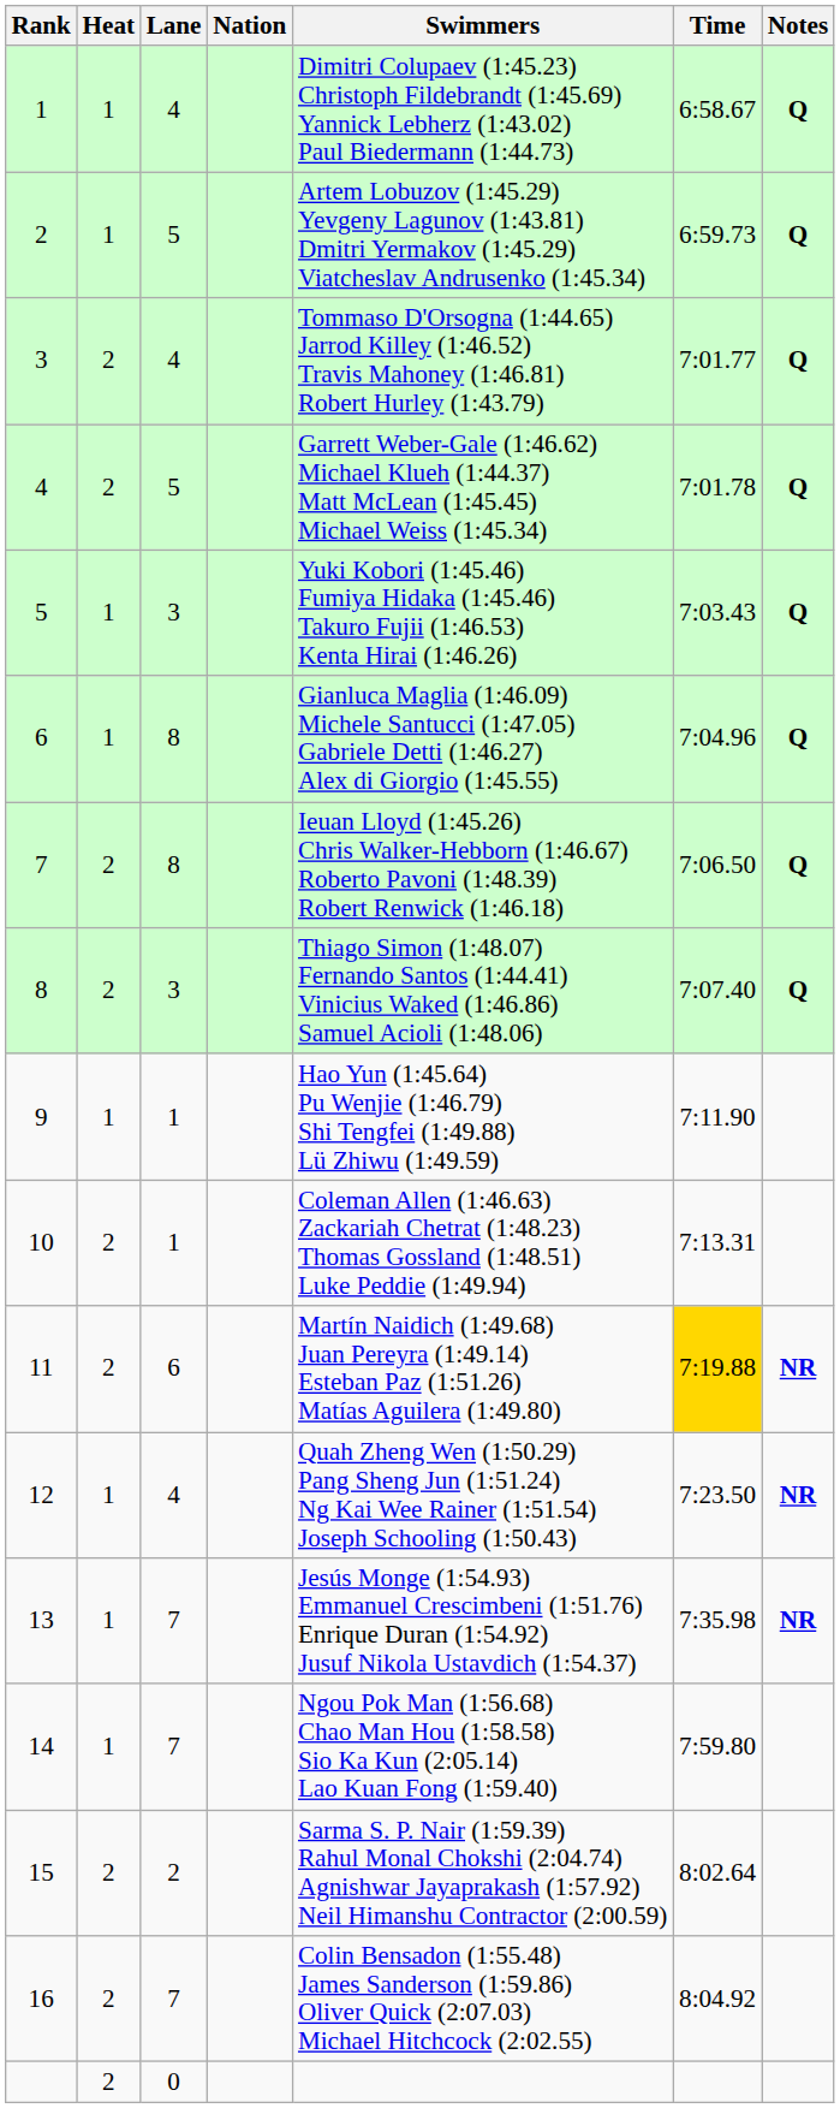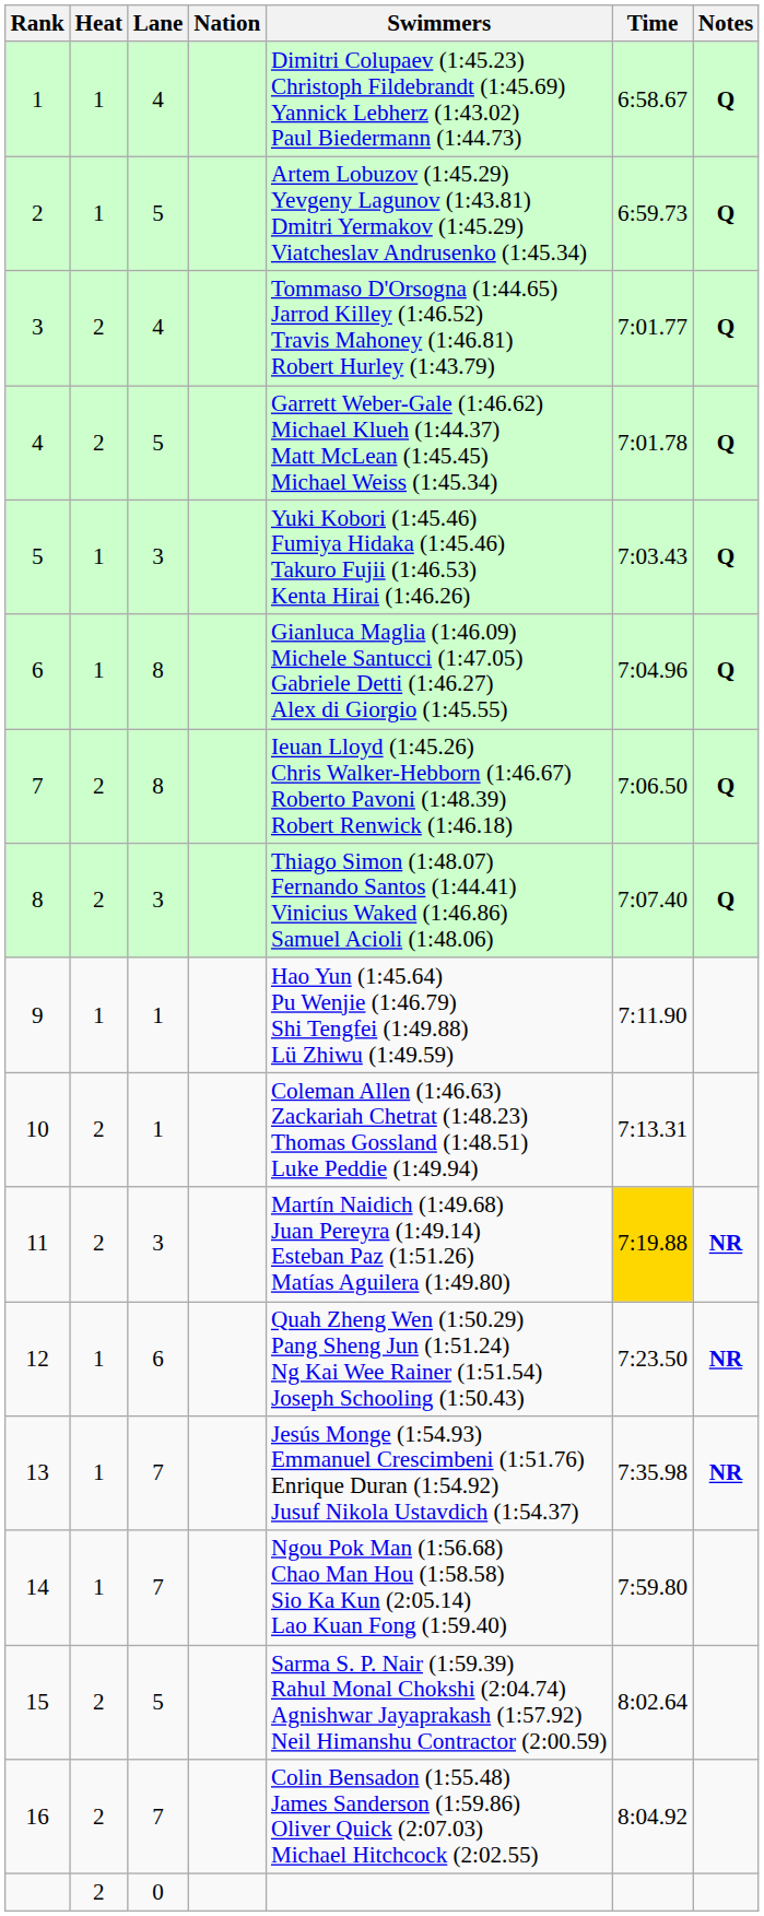 <table class="wikitable sortable" style="text-align:center">
 <tr>
 <th>Rank</th>
 <th>Heat</th>
 <th>Lane</th>
 <th>Nation</th>
 <th>Swimmers</th>
 <th>Time</th>
 <th>Notes</th>
 </tr>
 <tr bgcolor=ccffcc>
 <td>1</td>
 <td>1</td>
 <td>4</td>
 <td align=left></td>
 <td align=left><a href='#'>Dimitri Colupaev</a> (1:45.23)<br><a href='#'>Christoph Fildebrandt</a> (1:45.69)<br><a href='#'>Yannick Lebherz</a> (1:43.02)<br><a href='#'>Paul Biedermann</a> (1:44.73)</td>
 <td>6:58.67</td>
 <td><strong>Q</strong></td>
 </tr>
 <tr bgcolor=ccffcc>
 <td>2</td>
 <td>1</td>
 <td>5</td>
 <td align=left></td>
 <td align=left><a href='#'>Artem Lobuzov</a> (1:45.29)<br><a href='#'>Yevgeny Lagunov</a> (1:43.81)<br><a href='#'>Dmitri Yermakov</a> (1:45.29)<br><a href='#'>Viatcheslav Andrusenko</a> (1:45.34)</td>
 <td>6:59.73</td>
 <td><strong>Q</strong></td>
 </tr>
 <tr bgcolor=ccffcc>
 <td>3</td>
 <td>2</td>
 <td>4</td>
 <td align=left></td>
 <td align=left><a href='#'>Tommaso D'Orsogna</a> (1:44.65)<br><a href='#'>Jarrod Killey</a> (1:46.52)<br><a href='#'>Travis Mahoney</a> (1:46.81)<br><a href='#'>Robert Hurley</a> (1:43.79)</td>
 <td>7:01.77</td>
 <td><strong>Q</strong></td>
 </tr>
 <tr bgcolor=ccffcc>
 <td>4</td>
 <td>2</td>
 <td>5</td>
 <td align=left></td>
 <td align=left><a href='#'>Garrett Weber-Gale</a> (1:46.62)<br><a href='#'>Michael Klueh</a> (1:44.37)<br><a href='#'>Matt McLean</a> (1:45.45)<br><a href='#'>Michael Weiss</a> (1:45.34)</td>
 <td>7:01.78</td>
 <td><strong>Q</strong></td>
 </tr>
 <tr bgcolor=ccffcc>
 <td>5</td>
 <td>1</td>
 <td>3</td>
 <td align=left></td>
 <td align=left><a href='#'>Yuki Kobori</a> (1:45.46)<br><a href='#'>Fumiya Hidaka</a> (1:45.46)<br><a href='#'>Takuro Fujii</a> (1:46.53)<br><a href='#'>Kenta Hirai</a> (1:46.26)</td>
 <td>7:03.43</td>
 <td><strong>Q</strong></td>
 </tr>
 <tr bgcolor=ccffcc>
 <td>6</td>
 <td>1</td>
 <td>8</td>
 <td align=left></td>
 <td align=left><a href='#'>Gianluca Maglia</a> (1:46.09)<br><a href='#'>Michele Santucci</a> (1:47.05)<br><a href='#'>Gabriele Detti</a> (1:46.27)<br><a href='#'>Alex di Giorgio</a> (1:45.55)</td>
 <td>7:04.96</td>
 <td><strong>Q</strong></td>
 </tr>
 <tr bgcolor=ccffcc>
 <td>7</td>
 <td>2</td>
 <td>8</td>
 <td align=left></td>
 <td align=left><a href='#'>Ieuan Lloyd</a> (1:45.26)<br><a href='#'>Chris Walker-Hebborn</a> (1:46.67)<br><a href='#'>Roberto Pavoni</a> (1:48.39)<br><a href='#'>Robert Renwick</a> (1:46.18)</td>
 <td>7:06.50</td>
 <td><strong>Q</strong></td>
 </tr>
 <tr bgcolor=ccffcc>
 <td>8</td>
 <td>2</td>
 <td>3</td>
 <td align=left></td>
 <td align=left><a href='#'>Thiago Simon</a> (1:48.07)<br><a href='#'>Fernando Santos</a> (1:44.41)<br><a href='#'>Vinicius Waked</a> (1:46.86)<br><a href='#'>Samuel Acioli</a> (1:48.06)</td>
 <td>7:07.40</td>
 <td><strong>Q</strong></td>
 </tr>
 <tr>
 <td>9</td>
 <td>1</td>
 <td>1</td>
 <td align=left></td>
 <td align=left><a href='#'>Hao Yun</a> (1:45.64)<br><a href='#'>Pu Wenjie</a> (1:46.79)<br><a href='#'>Shi Tengfei</a> (1:49.88)<br><a href='#'>Lü Zhiwu</a> (1:49.59)</td>
 <td>7:11.90</td>
 <td></td>
 </tr>
 <tr>
 <td>10</td>
 <td>2</td>
 <td>1</td>
 <td align=left></td>
 <td align=left><a href='#'>Coleman Allen</a> (1:46.63)<br><a href='#'>Zackariah Chetrat</a> (1:48.23)<br><a href='#'>Thomas Gossland</a> (1:48.51)<br><a href='#'>Luke Peddie</a> (1:49.94)</td>
 <td>7:13.31</td>
 <td></td>
 </tr>
 <tr>
 <td>11</td>
 <td>2</td>
-<td>6</td>
+<td>3</td>
 <td align=left></td>
 <td align=left><a href='#'>Martín Naidich</a> (1:49.68)<br><a href='#'>Juan Pereyra</a> (1:49.14)<br><a href='#'>Esteban Paz</a> (1:51.26)<br><a href='#'>Matías Aguilera</a> (1:49.80)</td>
 <td style="background: gold;">7:19.88</td>
 <td><strong><a href='#'>NR</a></strong></td>
 </tr>
 <tr>
 <td>12</td>
 <td>1</td>
-<td>4</td>
+<td>6</td>
 <td align=left></td>
 <td align=left><a href='#'>Quah Zheng Wen</a> (1:50.29) <br><a href='#'>Pang Sheng Jun</a> (1:51.24)<br><a href='#'>Ng Kai Wee Rainer</a> (1:51.54)<br><a href='#'>Joseph Schooling</a> (1:50.43)</td>
 <td>7:23.50</td>
 <td><strong><a href='#'>NR</a></strong></td>
 </tr>
 <tr>
 <td>13</td>
 <td>1</td>
 <td>7</td>
 <td align=left></td>
 <td align=left><a href='#'>Jesús Monge</a> (1:54.93)<br><a href='#'>Emmanuel Crescimbeni</a> (1:51.76)<br>Enrique Duran (1:54.92)<br><a href='#'>Jusuf Nikola Ustavdich</a> (1:54.37)</td>
 <td>7:35.98</td>
 <td><strong><a href='#'>NR</a></strong></td>
 </tr>
 <tr>
 <td>14</td>
 <td>1</td>
 <td>7</td>
 <td align=left></td>
 <td align=left><a href='#'>Ngou Pok Man</a> (1:56.68)<br><a href='#'>Chao Man Hou</a> (1:58.58)<br><a href='#'>Sio Ka Kun</a> (2:05.14)<br><a href='#'>Lao Kuan Fong</a> (1:59.40)</td>
 <td>7:59.80</td>
 <td></td>
 </tr>
 <tr>
 <td>15</td>
 <td>2</td>
-<td>2</td>
+<td>5</td>
 <td align=left></td>
 <td align=left><a href='#'>Sarma S. P. Nair</a> (1:59.39)<br><a href='#'>Rahul Monal Chokshi</a> (2:04.74)<br><a href='#'>Agnishwar Jayaprakash</a> (1:57.92)<br><a href='#'>Neil Himanshu Contractor</a> (2:00.59)</td>
 <td>8:02.64</td>
 <td></td>
 </tr>
 <tr>
 <td>16</td>
 <td>2</td>
 <td>7</td>
 <td align=left></td>
 <td align=left><a href='#'>Colin Bensadon</a> (1:55.48)<br><a href='#'>James Sanderson</a> (1:59.86)<br><a href='#'>Oliver Quick</a> (2:07.03)<br><a href='#'>Michael Hitchcock</a> (2:02.55)</td>
 <td>8:04.92</td>
 <td></td>
 </tr>
 <tr>
 <td></td>
 <td>2</td>
 <td>0</td>
 <td align=left></td>
 <td></td>
 <td></td>
 <td></td>
 </tr>
 </table>
